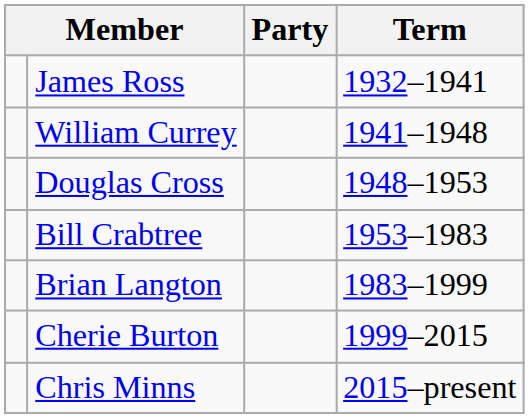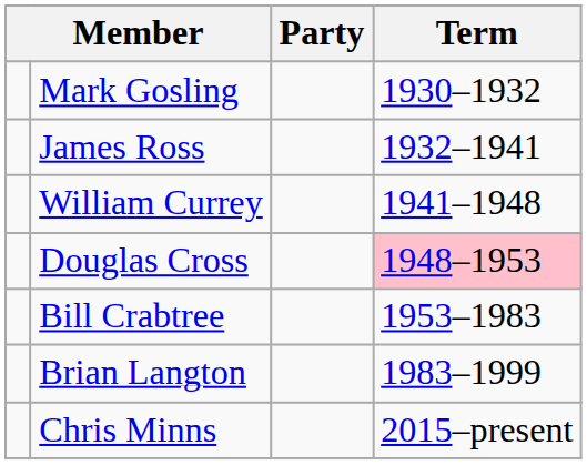 <table class="wikitable">
 <tr>
 <th colspan="2">Member</th>
 <th>Party</th>
 <th>Term</th>
+</tr>
+<tr>
+<td> </td>
+<td><a href='#'>Mark Gosling</a></td>
+<td></td>
+<td><a href='#'>1930</a>–1932</td>
 </tr>
 <tr>
 <td> </td>
 <td><a href='#'>James Ross</a></td>
 <td></td>
 <td><a href='#'>1932</a>–1941</td>
 </tr>
 <tr>
 <td> </td>
 <td><a href='#'>William Currey</a></td>
 <td></td>
 <td><a href='#'>1941</a>–1948</td>
 </tr>
 <tr>
 <td> </td>
 <td><a href='#'>Douglas Cross</a></td>
 <td></td>
-<td><a href='#'>1948</a>–1953</td>
+<td style="background: pink;"><a href='#'>1948</a>–1953</td>
 </tr>
 <tr>
 <td> </td>
 <td><a href='#'>Bill Crabtree</a></td>
 <td></td>
 <td><a href='#'>1953</a>–1983</td>
 </tr>
 <tr>
 <td> </td>
 <td><a href='#'>Brian Langton</a></td>
 <td></td>
 <td><a href='#'>1983</a>–1999</td>
 </tr>
 <tr>
 <td> </td>
-<td><a href='#'>Cherie Burton</a></td>
-<td></td>
-<td><a href='#'>1999</a>–2015</td>
-</tr>
-<tr>
-<td> </td>
 <td><a href='#'>Chris Minns</a></td>
 <td></td>
 <td><a href='#'>2015</a>–present</td>
 </tr>
 </table>
